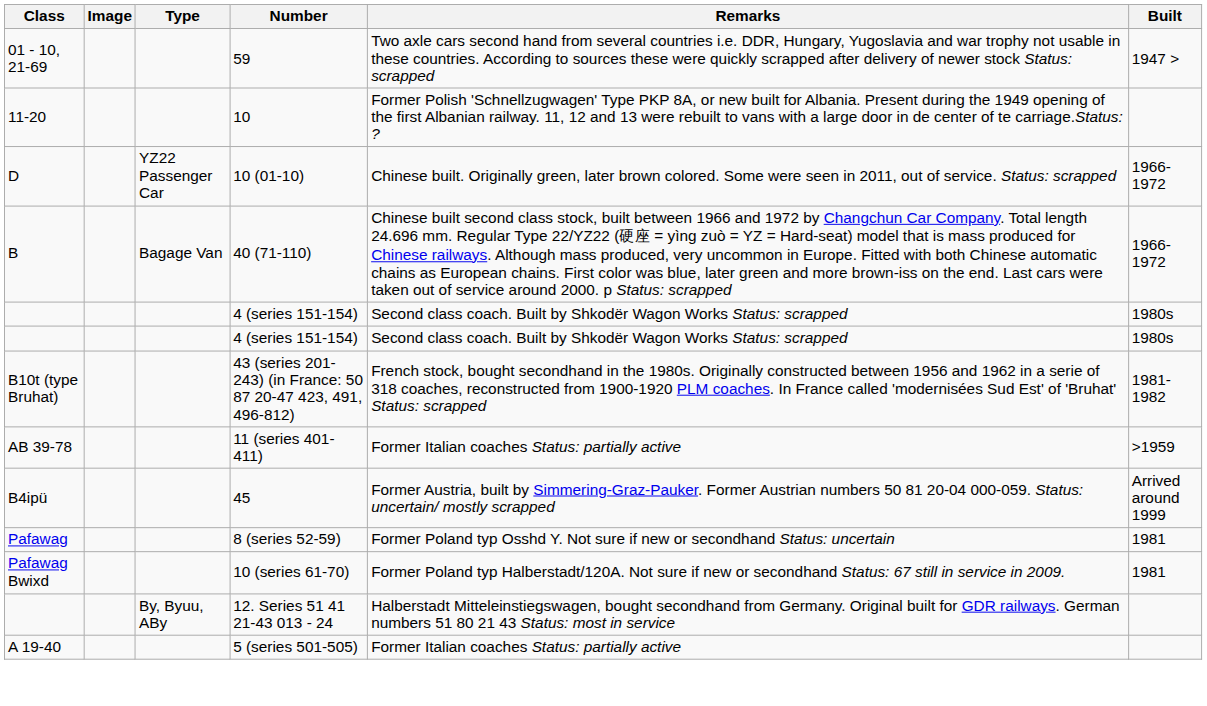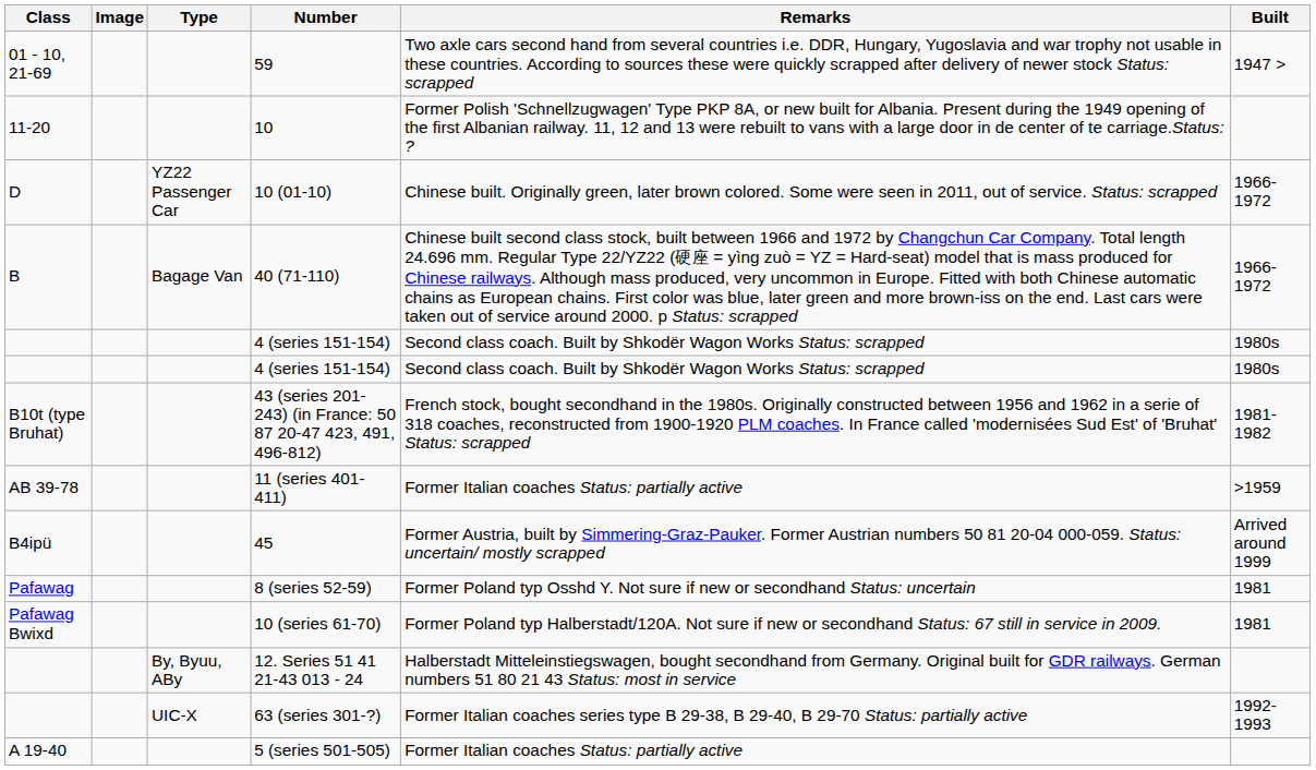 <table class="wikitable">
 <tr style="background:#f9f9f9;">
 <th>Class</th>
 <th>Image</th>
 <th>Type</th>
 <th>Number</th>
 <th>Remarks</th>
 <th>Built</th>
 </tr>
 <tr>
 <td>01 - 10, 21-69</td>
 <td></td>
 <td></td>
 <td>59</td>
 <td>Two axle cars second hand from several countries i.e. DDR, Hungary, Yugoslavia and war trophy not usable in these countries. According to sources these were quickly scrapped after delivery of newer stock <em>Status: scrapped</em></td>
 <td>1947 ></td>
 </tr>
 <tr>
 <td>11-20</td>
 <td></td>
 <td></td>
 <td>10</td>
 <td>Former Polish 'Schnellzugwagen' Type PKP 8A, or new built for Albania.  Present during the 1949 opening of the first Albanian railway. 11, 12 and 13 were rebuilt to vans with a large door in de center of te carriage.<em>Status: ?</em></td>
 <td></td>
 </tr>
 <tr>
 <td>D</td>
 <td></td>
 <td>YZ22 Passenger Car</td>
 <td>10 (01-10)</td>
 <td>Chinese built. Originally green, later brown colored. Some were seen in 2011, out of service. <em>Status: scrapped</em></td>
 <td>1966-1972</td>
 </tr>
 <tr>
 <td>B</td>
 <td></td>
 <td>Bagage Van</td>
 <td>40 (71-110)</td>
 <td>Chinese built second class stock, built between 1966 and 1972 by <a href='#'>Changchun Car Company</a>. Total length 24.696 mm. Regular Type 22/YZ22 (硬座 = yìng zuò = YZ = Hard-seat) model that is mass produced for <a href='#'>Chinese railways</a>. Although mass produced, very uncommon in Europe. Fitted with both Chinese automatic chains as European chains. First color was blue, later green and more brown-iss on the end. Last cars were taken out of service around 2000.  p <em>Status: scrapped</em></td>
 <td>1966-1972</td>
 </tr>
 <tr>
 <td></td>
 <td></td>
 <td></td>
 <td>4 (series 151-154)</td>
 <td>Second class coach. Built by Shkodër Wagon Works <em>Status: scrapped</em></td>
 <td>1980s</td>
 </tr>
 <tr>
 <td></td>
 <td></td>
 <td></td>
 <td>4 (series 151-154)</td>
 <td>Second class coach. Built by Shkodër Wagon Works <em>Status: scrapped</em></td>
 <td>1980s</td>
 </tr>
 <tr>
 <td>B10t (type Bruhat)</td>
 <td></td>
 <td></td>
 <td>43 (series 201-243) (in France: 50 87 20-47 423, 491, 496-812)</td>
 <td>French stock, bought secondhand in the 1980s. Originally constructed between 1956 and 1962 in a serie of 318 coaches, reconstructed from 1900-1920 <a href='#'>PLM coaches</a>. In France called 'modernisées Sud Est' of 'Bruhat' <em>Status: scrapped</em></td>
 <td>1981-1982</td>
 </tr>
 <tr>
 <td>AB 39-78</td>
 <td></td>
 <td></td>
 <td>11 (series 401-411)</td>
 <td>Former Italian coaches <em>Status: partially active</em></td>
 <td>>1959</td>
 </tr>
 <tr>
 <td>B4ipü</td>
 <td></td>
 <td></td>
 <td>45</td>
 <td>Former Austria, built by <a href='#'>Simmering-Graz-Pauker</a>. Former Austrian numbers 50 81 20-04 000-059. <em>Status: uncertain/ mostly scrapped</em></td>
 <td>Arrived around 1999</td>
 </tr>
 <tr>
 <td><a href='#'>Pafawag</a></td>
 <td></td>
 <td></td>
 <td>8 (series 52-59)</td>
 <td>Former Poland typ Osshd Y. Not sure if new or secondhand <em>Status: uncertain</em></td>
 <td>1981</td>
 </tr>
 <tr>
 <td><a href='#'>Pafawag</a> Bwixd</td>
 <td></td>
 <td></td>
 <td>10 (series 61-70)</td>
 <td>Former Poland typ Halberstadt/120A. Not sure if new or secondhand <em>Status: 67 still in service in 2009.</em></td>
 <td>1981</td>
 </tr>
 <tr>
 <td></td>
 <td><br><br></td>
 <td>By, Byuu, ABy</td>
 <td>12. Series 51 41 21-43 013 - 24</td>
 <td>Halberstadt Mitteleinstiegswagen, bought secondhand from Germany. Original built for <a href='#'>GDR railways</a>. German numbers 51 80 21 43 <em>Status: most in service</em></td>
 <td></td>
 </tr>
 <tr>
+<td></td>
+<td></td>
+<td>UIC-X</td>
+<td>63 (series 301-?)</td>
+<td>Former Italian coaches series type B 29-38, B 29-40, B 29-70 <em>Status: partially active</em></td>
+<td>1992-1993</td>
+</tr>
+<tr>
 <td>A 19-40</td>
 <td></td>
 <td></td>
 <td>5 (series 501-505)</td>
 <td>Former Italian coaches <em>Status: partially active</em></td>
 <td></td>
 </tr>
 </table>
